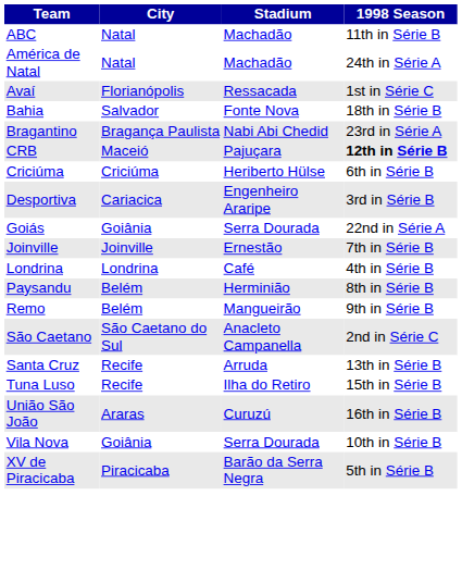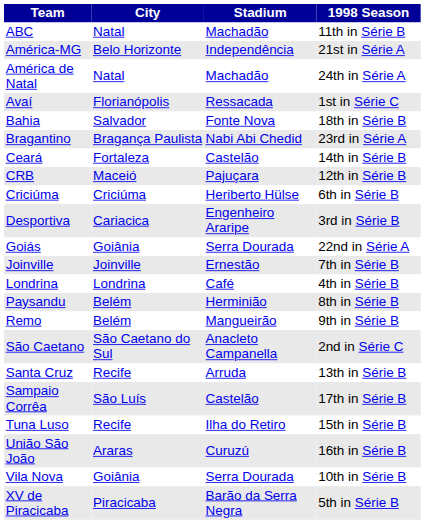 <table border="0,75" cellpadding="2" style="border-collapse: collapse;">
 <tr>
 <th style="background: #009; color: #fff;width:100px">Team</th>
 <th style="background: #009; color: #fff;width:130px">City</th>
 <th style="background: #009; color: #fff;width:130px">Stadium</th>
 <th style="background: #009; color: #fff;width:120px">1998 Season</th>
 </tr>
 <tr style="background:white; color:black">
 <td><a href='#'>ABC</a></td>
 <td><a href='#'>Natal</a></td>
 <td><a href='#'>Machadão</a></td>
 <td>11th in <a href='#'>Série B</a></td>
+</tr>
+<tr style="background:#e9e9e9; color:black">
+<td><a href='#'>América-MG</a></td>
+<td><a href='#'>Belo Horizonte</a></td>
+<td><a href='#'>Independência</a></td>
+<td>21st in <a href='#'>Série A</a></td>
 </tr>
 <tr style="background:white; color:black">
 <td><a href='#'>América de Natal</a></td>
 <td><a href='#'>Natal</a></td>
 <td><a href='#'>Machadão</a></td>
 <td>24th in <a href='#'>Série A</a></td>
 </tr>
 <tr style="background:#e9e9e9; color:black">
 <td><a href='#'>Avaí</a></td>
 <td><a href='#'>Florianópolis</a></td>
 <td><a href='#'>Ressacada</a></td>
 <td>1st in <a href='#'>Série C</a></td>
 </tr>
 <tr style="background:white; color:black">
 <td><a href='#'>Bahia</a></td>
 <td><a href='#'>Salvador</a></td>
 <td><a href='#'>Fonte Nova</a></td>
 <td>18th in <a href='#'>Série B</a></td>
 </tr>
 <tr style="background:#e9e9e9; color:black">
 <td><a href='#'>Bragantino</a></td>
 <td><a href='#'>Bragança Paulista</a></td>
 <td><a href='#'>Nabi Abi Chedid</a></td>
 <td>23rd in <a href='#'>Série A</a></td>
 </tr>
+<tr style="background:white; color:black">
+<td><a href='#'>Ceará</a></td>
+<td><a href='#'>Fortaleza</a></td>
+<td><a href='#'>Castelão</a></td>
+<td>14th in <a href='#'>Série B</a></td>
+</tr>
 <tr style="background:#e9e9e9; color:black">
 <td><a href='#'>CRB</a></td>
 <td><a href='#'>Maceió</a></td>
 <td><a href='#'>Pajuçara</a></td>
-<td><strong>12th in <a href='#'>Série B</a></strong></td>
+<td>12th in <a href='#'>Série B</a></td>
 </tr>
 <tr style="background:white; color:black">
 <td><a href='#'>Criciúma</a></td>
 <td><a href='#'>Criciúma</a></td>
 <td><a href='#'>Heriberto Hülse</a></td>
 <td>6th in <a href='#'>Série B</a></td>
 </tr>
 <tr style="background:#e9e9e9; color:black">
 <td><a href='#'>Desportiva</a></td>
 <td><a href='#'>Cariacica</a></td>
 <td><a href='#'>Engenheiro Araripe</a></td>
 <td>3rd in <a href='#'>Série B</a></td>
 </tr>
 <tr style="background:white; color:black">
 <td><a href='#'>Goiás</a></td>
 <td><a href='#'>Goiânia</a></td>
 <td><a href='#'>Serra Dourada</a></td>
 <td>22nd in <a href='#'>Série A</a></td>
 </tr>
 <tr style="background:#e9e9e9; color:black">
 <td><a href='#'>Joinville</a></td>
 <td><a href='#'>Joinville</a></td>
 <td><a href='#'>Ernestão</a></td>
 <td>7th in <a href='#'>Série B</a></td>
 </tr>
 <tr style="background:white; color:black">
 <td><a href='#'>Londrina</a></td>
 <td><a href='#'>Londrina</a></td>
 <td><a href='#'>Café</a></td>
 <td>4th in <a href='#'>Série B</a></td>
 </tr>
 <tr style="background:#e9e9e9; color:black">
 <td><a href='#'>Paysandu</a></td>
 <td><a href='#'>Belém</a></td>
 <td><a href='#'>Herminião</a></td>
 <td>8th in <a href='#'>Série B</a></td>
 </tr>
 <tr style="background:white; color:black">
 <td><a href='#'>Remo</a></td>
 <td><a href='#'>Belém</a></td>
 <td><a href='#'>Mangueirão</a></td>
 <td>9th in <a href='#'>Série B</a></td>
 </tr>
 <tr style="background:#e9e9e9; color:black">
 <td><a href='#'>São Caetano</a></td>
 <td><a href='#'>São Caetano do Sul</a></td>
 <td><a href='#'>Anacleto Campanella</a></td>
 <td>2nd in <a href='#'>Série C</a></td>
 </tr>
 <tr style="background:white; color:black">
 <td><a href='#'>Santa Cruz</a></td>
 <td><a href='#'>Recife</a></td>
 <td><a href='#'>Arruda</a></td>
 <td>13th in <a href='#'>Série B</a></td>
 </tr>
+<tr style="background:#e9e9e9; color:black">
+<td><a href='#'>Sampaio Corrêa</a></td>
+<td><a href='#'>São Luís</a></td>
+<td><a href='#'>Castelão</a></td>
+<td>17th in <a href='#'>Série B</a></td>
+</tr>
 <tr style="background:white; color:black">
 <td><a href='#'>Tuna Luso</a></td>
 <td><a href='#'>Recife</a></td>
 <td><a href='#'>Ilha do Retiro</a></td>
 <td>15th in <a href='#'>Série B</a></td>
 </tr>
 <tr style="background:#e9e9e9; color:black">
 <td><a href='#'>União São João</a></td>
 <td><a href='#'>Araras</a></td>
 <td><a href='#'>Curuzú</a></td>
 <td>16th in <a href='#'>Série B</a></td>
 </tr>
 <tr style="background:white; color:black">
 <td><a href='#'>Vila Nova</a></td>
 <td><a href='#'>Goiânia</a></td>
 <td><a href='#'>Serra Dourada</a></td>
 <td>10th in <a href='#'>Série B</a></td>
 </tr>
 <tr style="background:#e9e9e9; color:black">
 <td><a href='#'>XV de Piracicaba</a></td>
 <td><a href='#'>Piracicaba</a></td>
 <td><a href='#'>Barão da Serra Negra</a></td>
 <td>5th in <a href='#'>Série B</a></td>
 </tr>
 <tr>
 </tr>
 </table>
